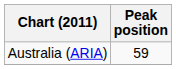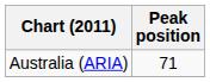 <table class="wikitable sortable">
 <tr>
 <th>Chart (2011)</th>
 <th>Peak<br>position</th>
 </tr>
 <tr>
 <td>Australia (<a href='#'>ARIA</a>)</td>
-<td style="text-align:center;">59</td>
+<td style="text-align:center;">71</td>
 </tr>
 <tr>
 </tr>
 <tr>
 </tr>
 </table>
